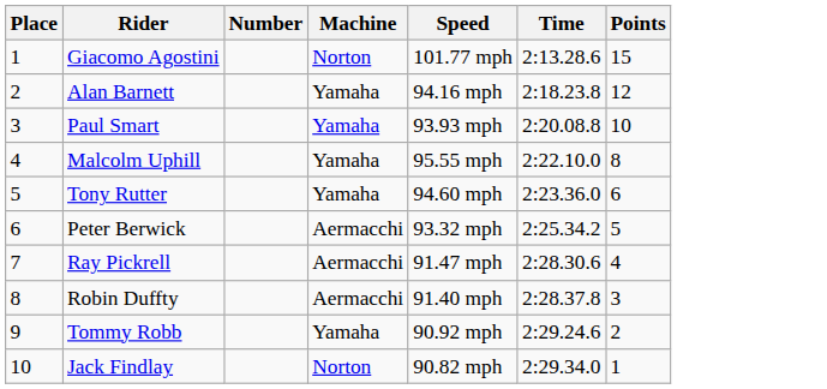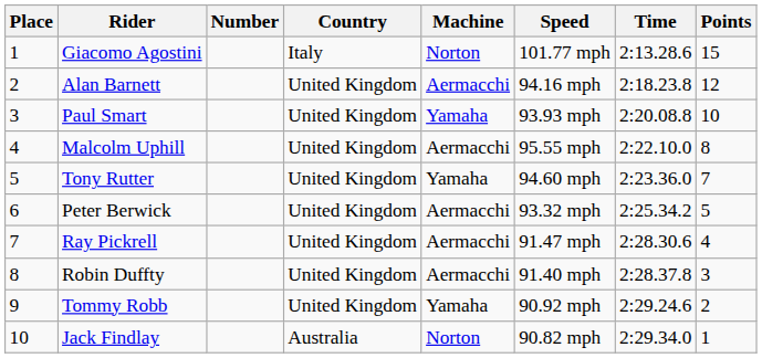 <table class="wikitable" style="font-size: 95%;">
 <tr>
 <th>Place</th>
 <th>Rider</th>
 <th>Number</th>
+<th>Country</th>
 <th>Machine</th>
 <th>Speed</th>
 <th>Time</th>
 <th>Points</th>
 </tr>
 <tr>
 <td>1</td>
 <td> <a href='#'>Giacomo Agostini</a></td>
 <td></td>
+<td>Italy</td>
 <td><a href='#'>Norton</a></td>
 <td>101.77 mph</td>
 <td>2:13.28.6</td>
 <td>15</td>
 </tr>
 <tr>
 <td>2</td>
 <td> <a href='#'>Alan Barnett</a></td>
 <td></td>
-<td>Yamaha</td>
+<td>United Kingdom</td>
+<td><a href='#'>Aermacchi</a></td>
 <td>94.16 mph</td>
 <td>2:18.23.8</td>
 <td>12</td>
 </tr>
 <tr>
 <td>3</td>
 <td> <a href='#'>Paul Smart</a></td>
 <td></td>
+<td>United Kingdom</td>
 <td><a href='#'>Yamaha</a></td>
 <td>93.93 mph</td>
 <td>2:20.08.8</td>
 <td>10</td>
 </tr>
 <tr>
 <td>4</td>
 <td> <a href='#'>Malcolm Uphill</a></td>
 <td></td>
-<td>Yamaha</td>
+<td>United Kingdom</td>
+<td>Aermacchi</td>
 <td>95.55 mph</td>
 <td>2:22.10.0</td>
 <td>8</td>
 </tr>
 <tr>
 <td>5</td>
 <td> <a href='#'>Tony Rutter</a></td>
 <td></td>
+<td>United Kingdom</td>
 <td>Yamaha</td>
 <td>94.60 mph</td>
 <td>2:23.36.0</td>
-<td>6</td>
+<td>7</td>
 </tr>
 <tr>
 <td>6</td>
 <td> Peter Berwick</td>
 <td></td>
+<td>United Kingdom</td>
 <td>Aermacchi</td>
 <td>93.32 mph</td>
 <td>2:25.34.2</td>
 <td>5</td>
 </tr>
 <tr>
 <td>7</td>
 <td> <a href='#'>Ray Pickrell</a></td>
 <td></td>
+<td>United Kingdom</td>
 <td>Aermacchi</td>
 <td>91.47 mph</td>
 <td>2:28.30.6</td>
 <td>4</td>
 </tr>
 <tr>
 <td>8</td>
 <td> Robin Duffty</td>
 <td></td>
+<td>United Kingdom</td>
 <td>Aermacchi</td>
 <td>91.40 mph</td>
 <td>2:28.37.8</td>
 <td>3</td>
 </tr>
 <tr>
 <td>9</td>
 <td> <a href='#'>Tommy Robb</a></td>
 <td></td>
+<td>United Kingdom</td>
 <td>Yamaha</td>
 <td>90.92 mph</td>
 <td>2:29.24.6</td>
 <td>2</td>
 </tr>
 <tr>
 <td>10</td>
 <td> <a href='#'>Jack Findlay</a></td>
 <td></td>
+<td>Australia</td>
 <td><a href='#'>Norton</a></td>
 <td>90.82 mph</td>
 <td>2:29.34.0</td>
 <td>1</td>
 </tr>
 </table>
